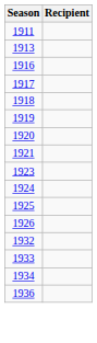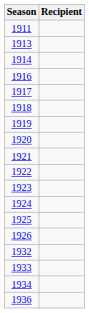 <table class="wikitable sortable" style="text-align:center">
 <tr>
 <th>Season</th>
 <th>Recipient</th>
 </tr>
 <tr>
 <td><a href='#'>1911</a></td>
 <td align=left></td>
 </tr>
 <tr>
 <td><a href='#'>1913</a></td>
+<td align=left></td>
+</tr>
+<tr>
+<td><a href='#'>1914</a></td>
 <td align=left></td>
 </tr>
 <tr>
 <td><a href='#'>1916</a></td>
 <td align=left></td>
 </tr>
 <tr>
 <td><a href='#'>1917</a></td>
 <td align=left></td>
 </tr>
 <tr>
 <td><a href='#'>1918</a></td>
 <td align=left></td>
 </tr>
 <tr>
 <td><a href='#'>1919</a></td>
 <td align=left></td>
 </tr>
 <tr>
 <td><a href='#'>1920</a></td>
 <td align=left></td>
 </tr>
 <tr>
 <td><a href='#'>1921</a></td>
+<td align=left></td>
+</tr>
+<tr>
+<td><a href='#'>1922</a></td>
 <td align=left></td>
 </tr>
 <tr>
 <td><a href='#'>1923</a></td>
 <td align=left></td>
 </tr>
 <tr>
 <td><a href='#'>1924</a></td>
 <td align=left></td>
 </tr>
 <tr>
 <td><a href='#'>1925</a></td>
 <td align=left></td>
 </tr>
 <tr>
 <td><a href='#'>1926</a></td>
 <td align=left></td>
 </tr>
 <tr>
 <td><a href='#'>1932</a></td>
 <td align=left></td>
 </tr>
 <tr>
 <td><a href='#'>1933</a></td>
 <td align=left></td>
 </tr>
 <tr>
 <td><a href='#'>1934</a></td>
 <td align=left></td>
 </tr>
 <tr>
 <td><a href='#'>1936</a></td>
 <td align=left></td>
 </tr>
 </table>
